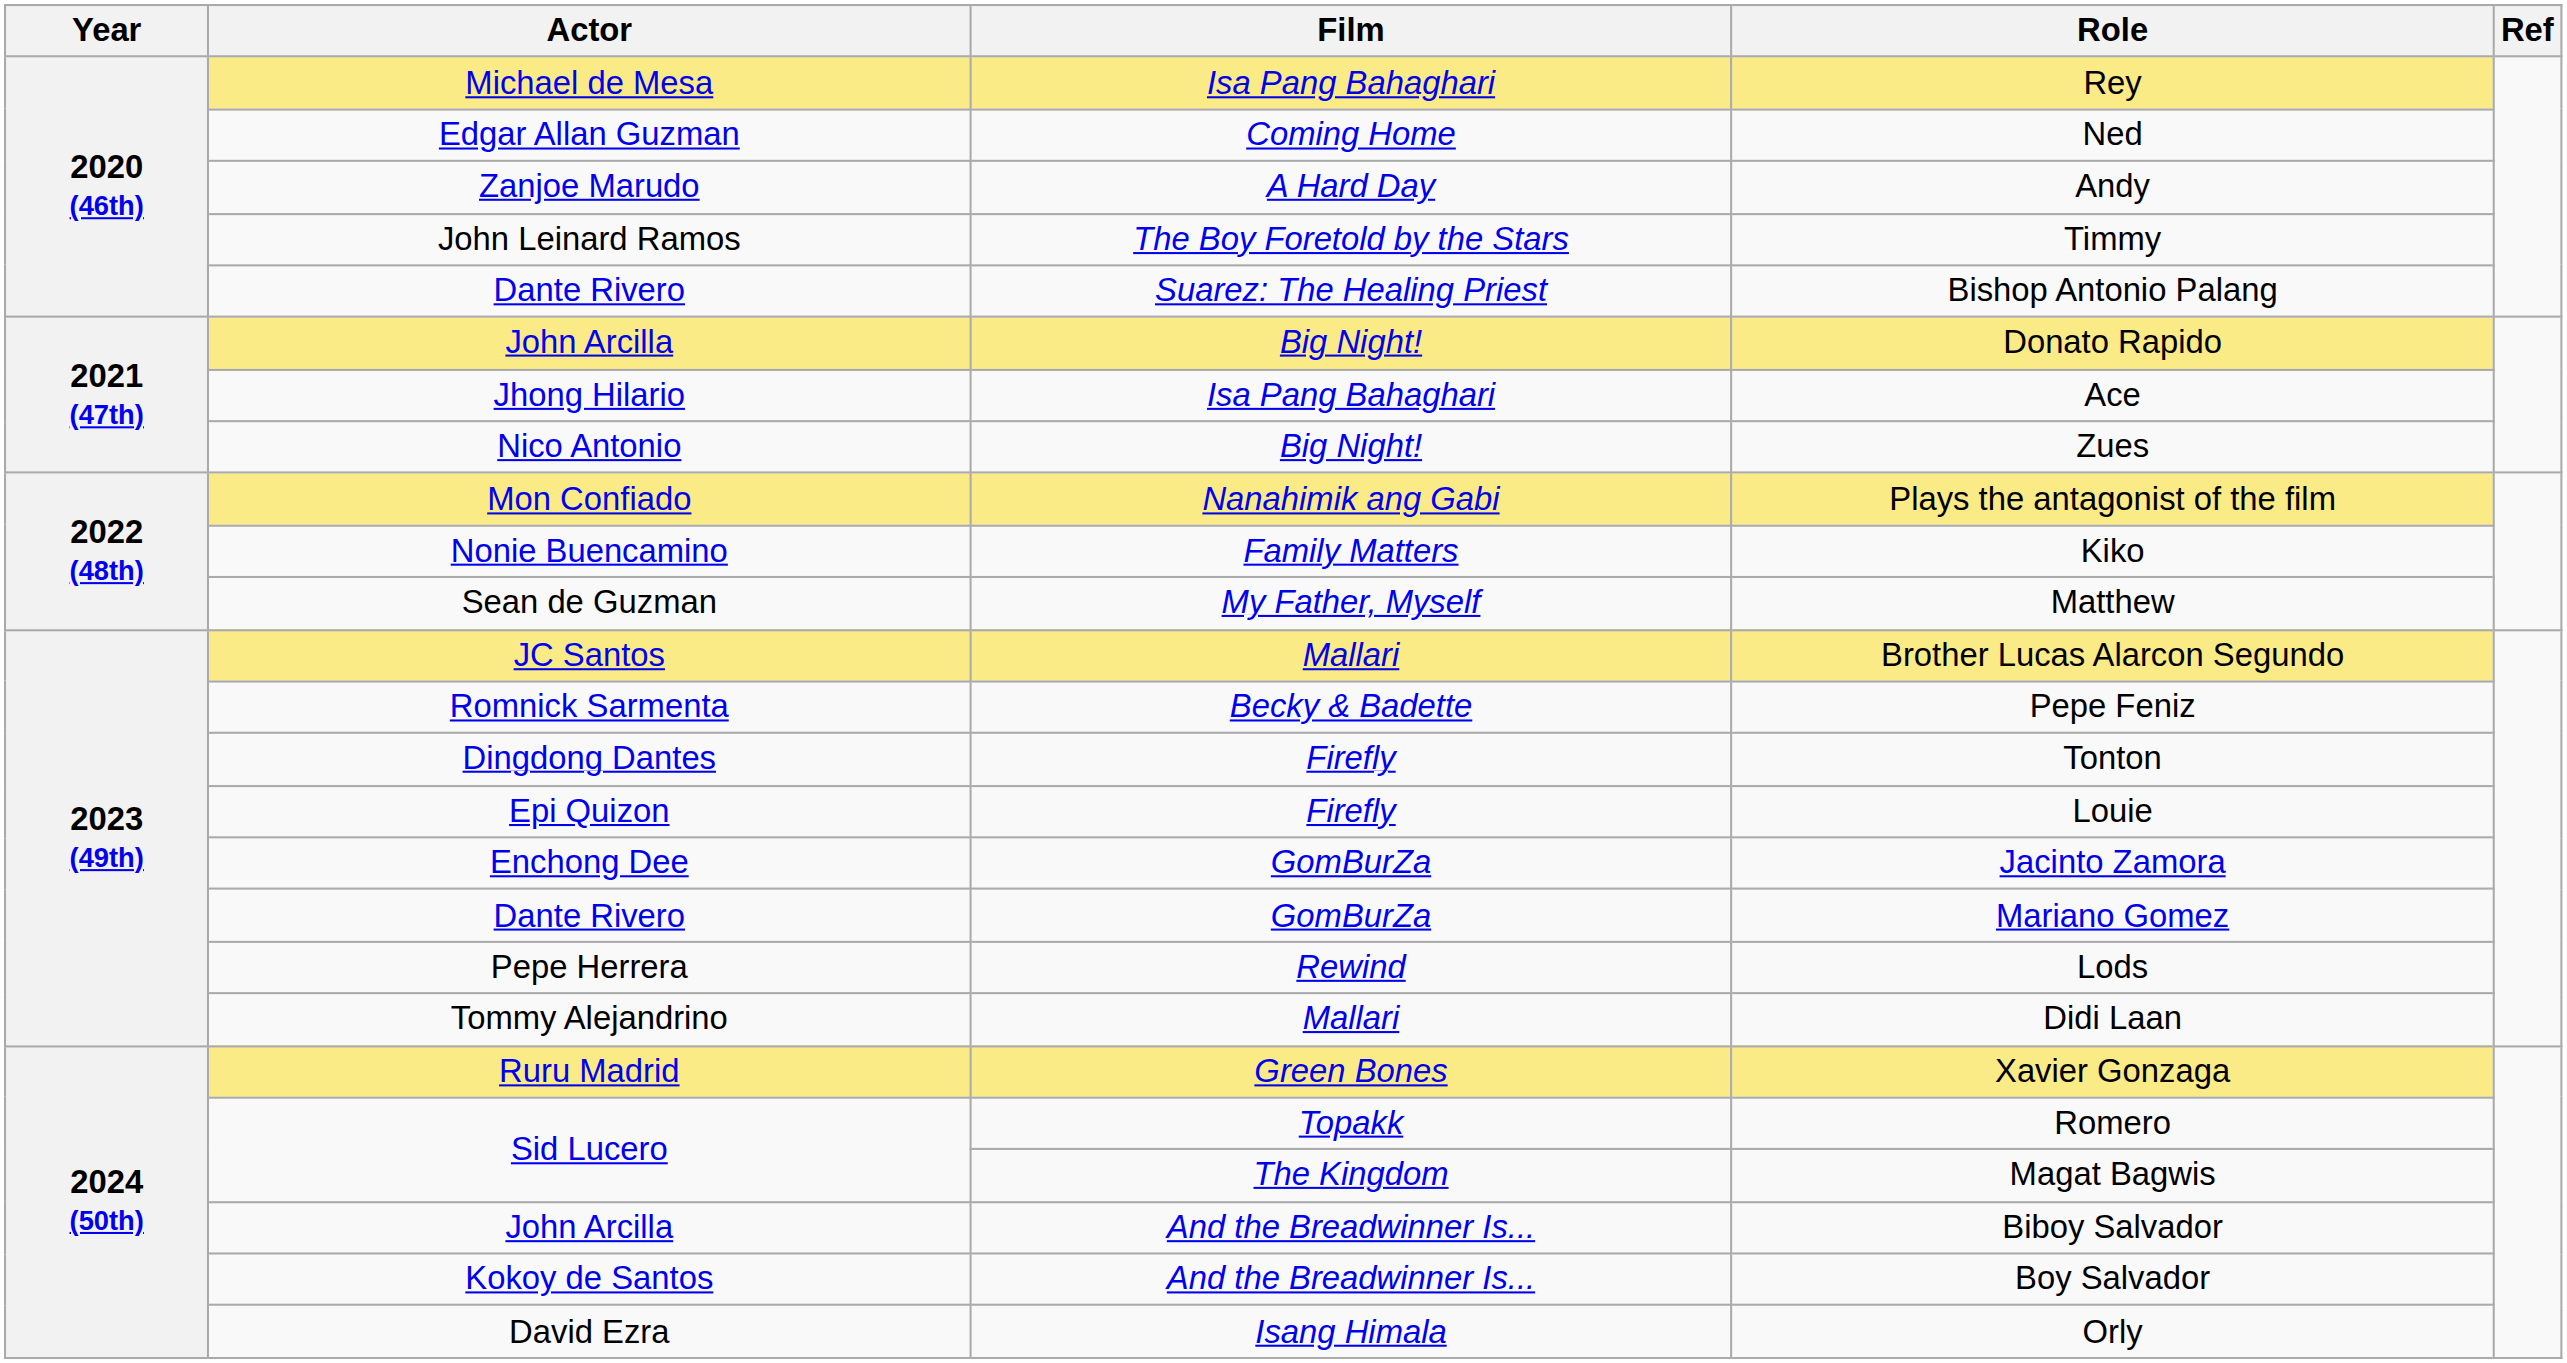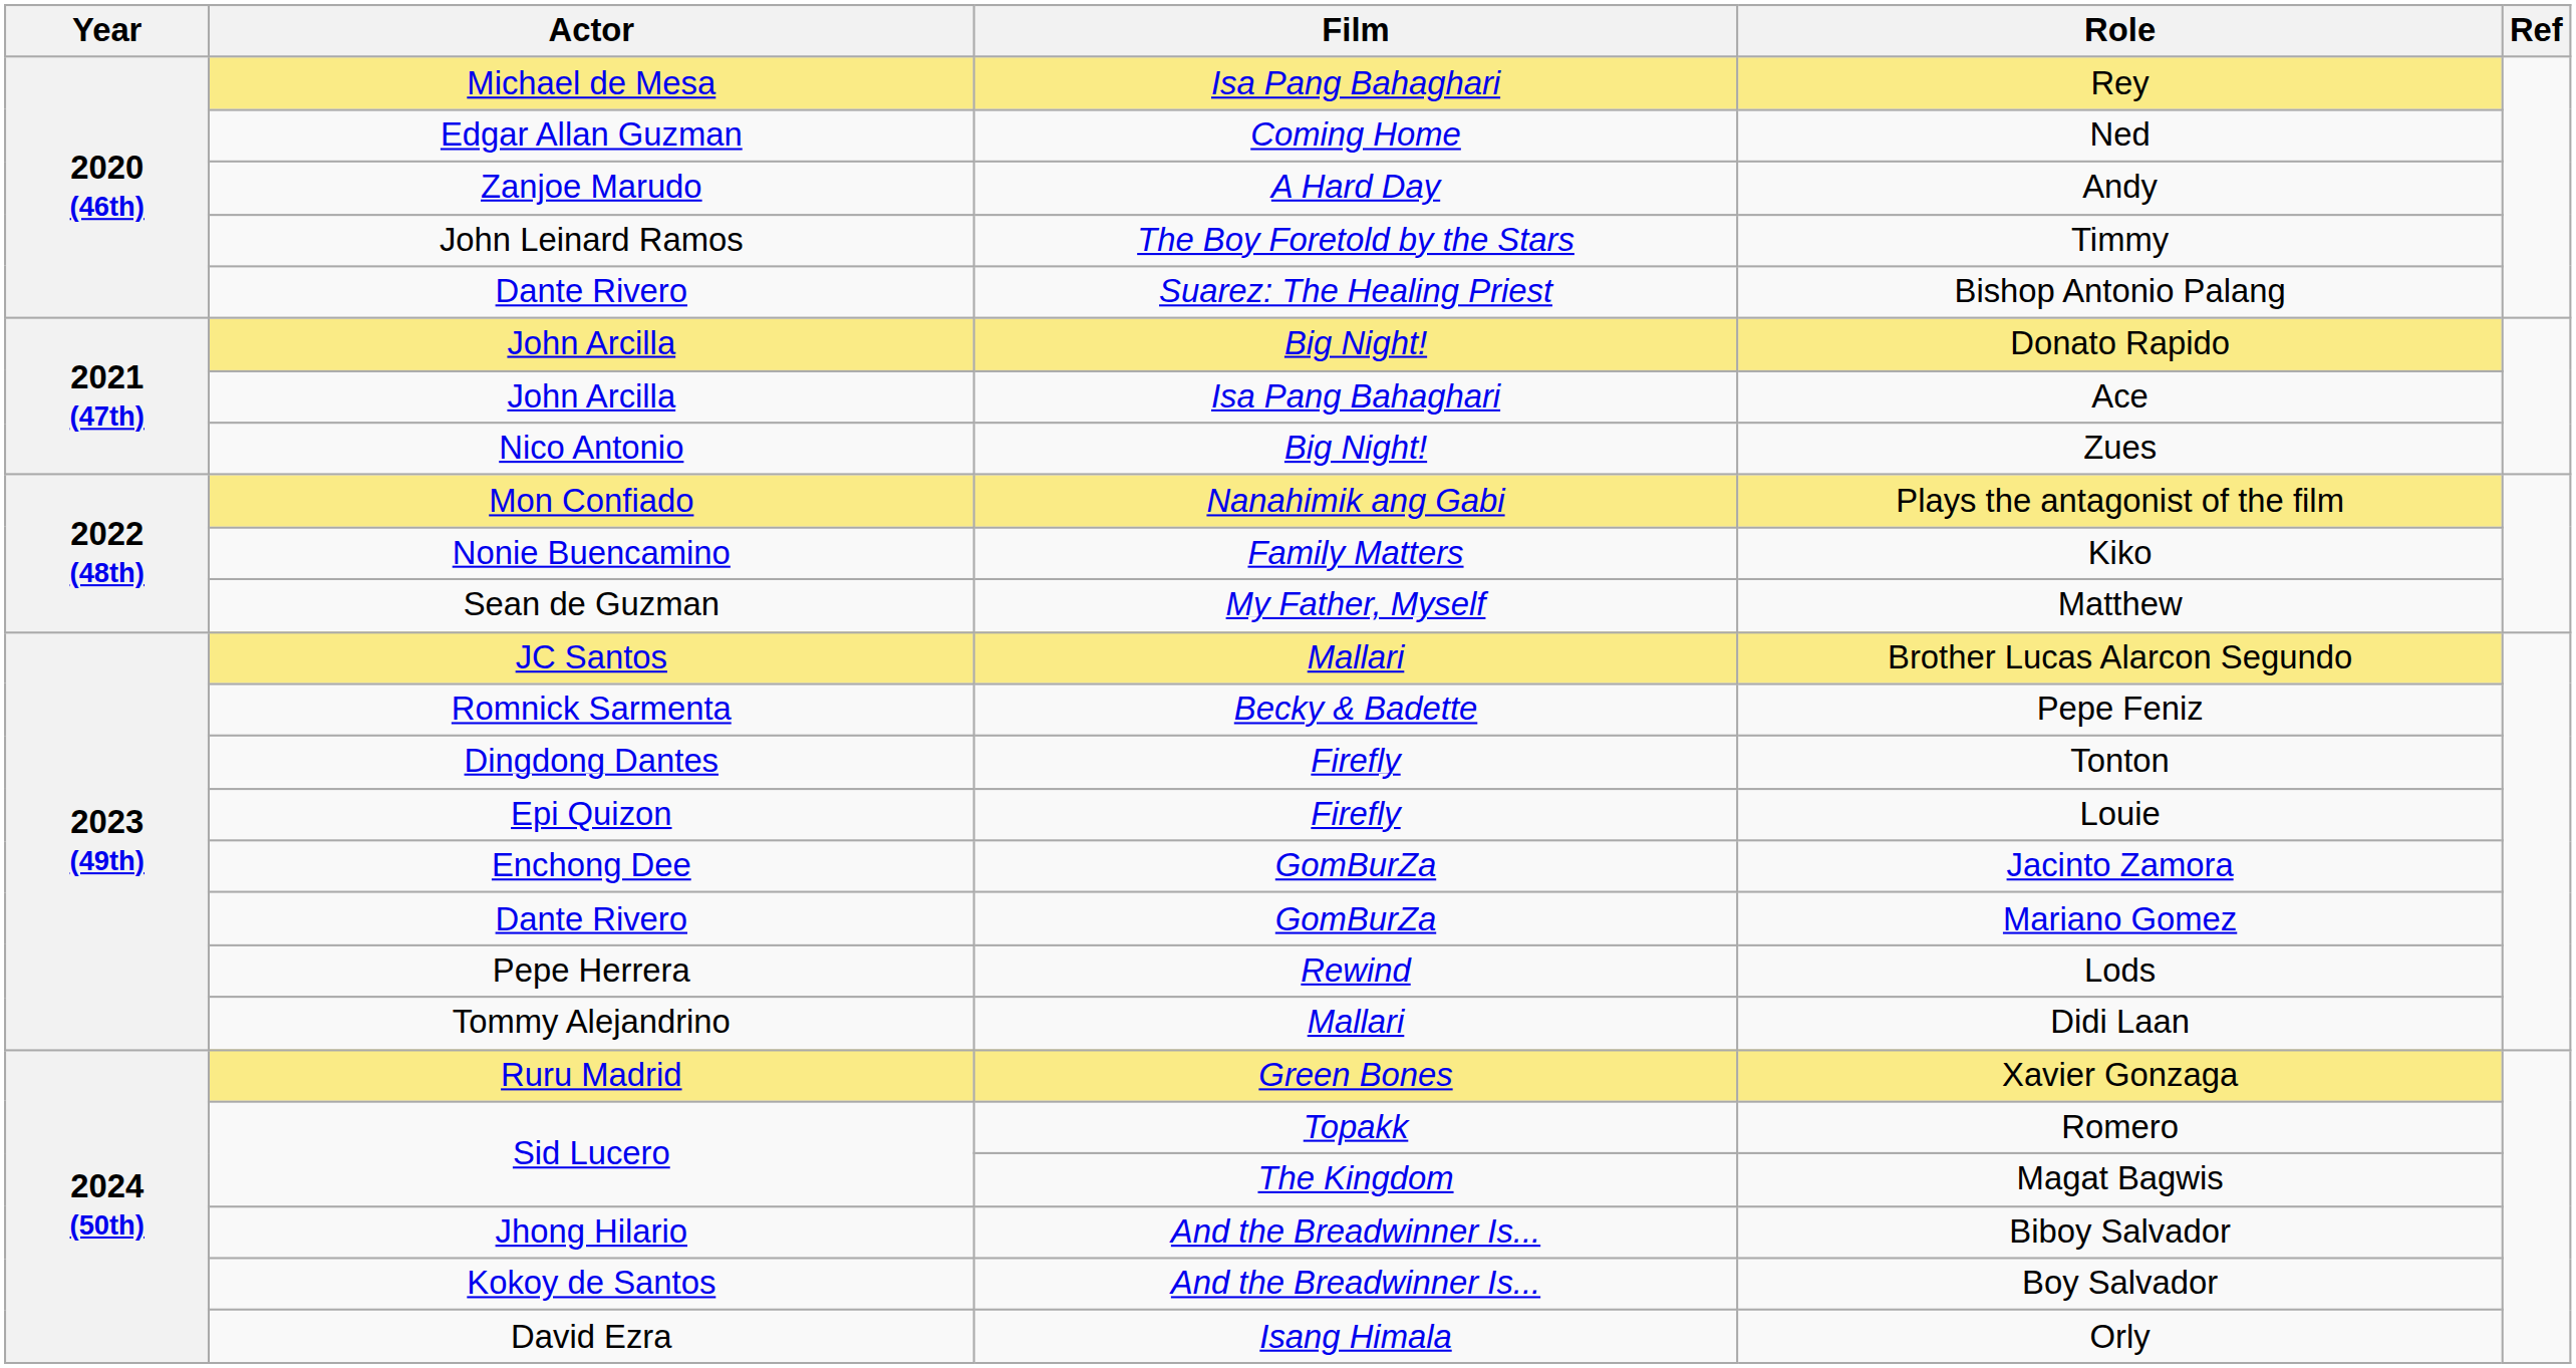 <table class="wikitable" style="text-align:center">
 <tr>
 <th scope="col" style="width:8%;">Year</th>
 <th scope="col" style="width:30%;">Actor</th>
 <th scope="col" style="width:30%;">Film</th>
 <th scope="col" style="width:30%;">Role</th>
 <th scope="col" style="width:2%;">Ref</th>
 </tr>
 <tr>
 <th rowspan="5" scope="row" style="text-align:center">2020 <br><small><a href='#'>(46th)</a> </small></th>
 <td style="background:#FAEB86"><a href='#'>Michael de Mesa</a></td>
 <td style="background:#FAEB86"><em><a href='#'>Isa Pang Bahaghari</a></em></td>
 <td style="background:#FAEB86">Rey</td>
 <td rowspan="5"></td>
 </tr>
 <tr>
 <td><a href='#'>Edgar Allan Guzman</a></td>
 <td><em><a href='#'>Coming Home</a></em></td>
 <td>Ned</td>
 </tr>
 <tr>
 <td><a href='#'>Zanjoe Marudo</a></td>
 <td><em><a href='#'>A Hard Day</a></em></td>
 <td>Andy</td>
 </tr>
 <tr>
 <td>John Leinard Ramos</td>
 <td><em><a href='#'>The Boy Foretold by the Stars</a></em></td>
 <td>Timmy</td>
 </tr>
 <tr>
 <td><a href='#'>Dante Rivero</a></td>
 <td><em><a href='#'>Suarez: The Healing Priest</a></em></td>
 <td>Bishop Antonio Palang</td>
 </tr>
 <tr>
 <th rowspan="3" scope="row" style="text-align:center">2021 <br><small><a href='#'>(47th)</a> </small></th>
 <td style="background:#FAEB86"><a href='#'>John Arcilla</a></td>
 <td style="background:#FAEB86"><em><a href='#'>Big Night!</a></em></td>
 <td style="background:#FAEB86">Donato Rapido</td>
 <td rowspan="3"></td>
 </tr>
 <tr>
-<td><a href='#'>Jhong Hilario</a></td>
+<td><a href='#'>John Arcilla</a></td>
 <td><em><a href='#'>Isa Pang Bahaghari</a></em></td>
 <td>Ace</td>
 </tr>
 <tr>
 <td><a href='#'>Nico Antonio</a></td>
 <td><em><a href='#'>Big Night!</a></em></td>
 <td>Zues</td>
 </tr>
 <tr>
 <th rowspan="3" scope="row" style="text-align:center">2022 <br><small><a href='#'>(48th)</a> </small></th>
 <td style="background:#FAEB86"><a href='#'>Mon Confiado</a> </td>
 <td style="background:#FAEB86"><em><a href='#'>Nanahimik ang Gabi</a></em></td>
 <td style="background:#FAEB86">Plays the antagonist of the film</td>
 <td rowspan="3"></td>
 </tr>
 <tr>
 <td><a href='#'>Nonie Buencamino</a></td>
 <td><em><a href='#'>Family Matters</a></em></td>
 <td>Kiko</td>
 </tr>
 <tr>
 <td>Sean de Guzman</td>
 <td><em><a href='#'>My Father, Myself</a></em></td>
 <td>Matthew</td>
 </tr>
 <tr>
 <th rowspan="8" scope="row" style="text-align:center">2023 <br><small><a href='#'>(49th)</a> </small></th>
 <td style="background:#FAEB86"><a href='#'>JC Santos</a> </td>
 <td style="background:#FAEB86"><em><a href='#'>Mallari</a></em></td>
 <td style="background:#FAEB86">Brother Lucas Alarcon Segundo</td>
 <td rowspan="8"></td>
 </tr>
 <tr>
 <td><a href='#'>Romnick Sarmenta</a></td>
 <td><em><a href='#'>Becky & Badette</a></em></td>
 <td>Pepe Feniz</td>
 </tr>
 <tr>
 <td><a href='#'>Dingdong Dantes</a></td>
 <td><em><a href='#'>Firefly</a></em></td>
 <td>Tonton</td>
 </tr>
 <tr>
 <td><a href='#'>Epi Quizon</a></td>
 <td><em><a href='#'>Firefly</a></em></td>
 <td>Louie</td>
 </tr>
 <tr>
 <td><a href='#'>Enchong Dee</a></td>
 <td><em><a href='#'>GomBurZa</a></em></td>
 <td><a href='#'>Jacinto Zamora</a></td>
 </tr>
 <tr>
 <td><a href='#'>Dante Rivero</a></td>
 <td><em><a href='#'>GomBurZa</a></em></td>
 <td><a href='#'>Mariano Gomez</a></td>
 </tr>
 <tr>
 <td>Pepe Herrera</td>
 <td><em><a href='#'>Rewind</a></em></td>
 <td>Lods</td>
 </tr>
 <tr>
 <td>Tommy Alejandrino</td>
 <td><em><a href='#'>Mallari</a></em></td>
 <td>Didi Laan</td>
 </tr>
 <tr>
 <th rowspan="6" scope="row" style="text-align:center">2024 <br><small><a href='#'>(50th)</a> </small></th>
 <td style="background:#FAEB86"><a href='#'>Ruru Madrid</a> </td>
 <td style="background:#FAEB86"><em><a href='#'>Green Bones</a></em></td>
 <td style="background:#FAEB86">Xavier Gonzaga</td>
 <td rowspan="6"></td>
 </tr>
 <tr>
 <td rowspan="2"><a href='#'>Sid Lucero</a></td>
 <td><em><a href='#'>Topakk</a></em></td>
 <td>Romero</td>
 </tr>
 <tr>
 <td><em><a href='#'>The Kingdom</a></em></td>
 <td>Magat Bagwis</td>
 </tr>
 <tr>
-<td><a href='#'>John Arcilla</a></td>
+<td><a href='#'>Jhong Hilario</a></td>
 <td><em><a href='#'>And the Breadwinner Is...</a></em></td>
 <td>Biboy Salvador</td>
 </tr>
 <tr>
 <td><a href='#'>Kokoy de Santos</a></td>
 <td><em><a href='#'>And the Breadwinner Is...</a></em></td>
 <td>Boy Salvador</td>
 </tr>
 <tr>
 <td>David Ezra</td>
 <td><em><a href='#'>Isang Himala</a></em></td>
 <td>Orly</td>
 </tr>
 </table>
